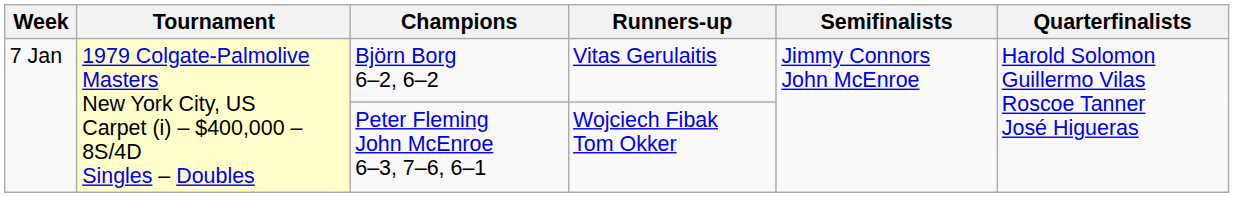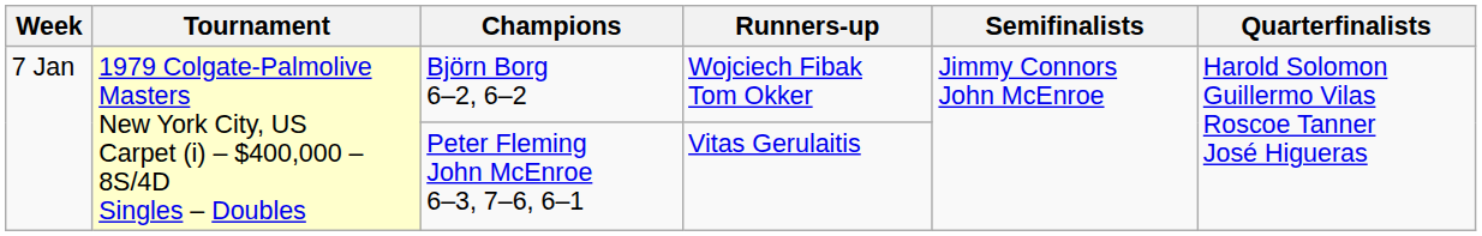 <table class=wikitable style=font-size:95%>
 <tr>
 <th style="width:48px;">Week</th>
 <th style="width:260px;">Tournament</th>
 <th style="width:195px;">Champions</th>
 <th style="width:195px;">Runners-up</th>
 <th style="width:190px;">Semifinalists</th>
 <th style="width:190px;">Quarterfinalists</th>
 </tr>
 <tr valign=top>
 <td rowspan=2>7 Jan</td>
 <td style="background:#ffc" rowspan=2><a href='#'>1979 Colgate-Palmolive Masters</a><br>New York City, US <br> Carpet (i) – $400,000 – 8S/4D <br> <a href='#'>Singles</a> – <a href='#'>Doubles</a></td>
 <td> <a href='#'>Björn Borg</a> <br> 6–2, 6–2</td>
-<td> <a href='#'>Vitas Gerulaitis</a></td>
+<td> <a href='#'>Wojciech Fibak</a><br> <a href='#'>Tom Okker</a></td>
 <td rowspan=2> <a href='#'>Jimmy Connors</a> <br>  <a href='#'>John McEnroe</a></td>
 <td rowspan=2> <a href='#'>Harold Solomon</a> <br> <a href='#'>Guillermo Vilas</a><br> <a href='#'>Roscoe Tanner</a> <br> <a href='#'>José Higueras</a></td>
 </tr>
 <tr valign=top>
 <td> <a href='#'>Peter Fleming</a> <br>  <a href='#'>John McEnroe</a><br>6–3, 7–6, 6–1</td>
-<td> <a href='#'>Wojciech Fibak</a><br> <a href='#'>Tom Okker</a></td>
+<td> <a href='#'>Vitas Gerulaitis</a></td>
 </tr>
 </table>
